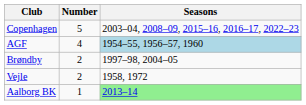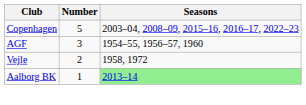 <table class="wikitable sortable">
 <tr>
 <th>Club</th>
 <th>Number</th>
 <th>Seasons</th>
 </tr>
 <tr>
 <td><a href='#'>Copenhagen</a></td>
 <td style="text-align:center">5</td>
 <td>2003–04, <a href='#'>2008–09</a>, <a href='#'>2015–16</a>, <a href='#'>2016–17</a>, <a href='#'>2022–23</a></td>
 </tr>
 <tr>
 <td><a href='#'>AGF</a></td>
-<td style="text-align:center">4</td>
-<td style="background: lightblue;">1954–55, 1956–57, 1960</td>
-</tr>
-<tr>
-<td><a href='#'>Brøndby</a></td>
-<td style="text-align:center">2</td>
-<td>1997–98, 2004–05</td>
+<td style="text-align:center">3</td>
+<td>1954–55, 1956–57, 1960</td>
 </tr>
 <tr>
 <td><a href='#'>Vejle</a></td>
 <td style="text-align:center">2</td>
 <td>1958, 1972</td>
 </tr>
 <tr>
 <td><a href='#'>Aalborg BK</a></td>
 <td style="text-align:center">1</td>
 <td style="background: lightgreen;"><a href='#'>2013–14</a></td>
 </tr>
 </table>
